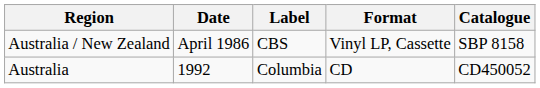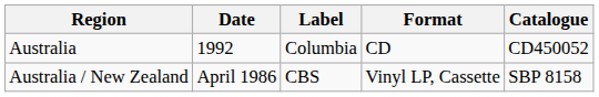 <table class="wikitable">
 <tr>
 <th>Region</th>
 <th>Date</th>
 <th>Label</th>
 <th>Format</th>
 <th>Catalogue</th>
 </tr>
 <tr>
+<td>Australia</td>
+<td>1992</td>
+<td>Columbia</td>
+<td>CD</td>
+<td>CD450052</td>
+</tr>
+<tr>
 <td>Australia / New Zealand</td>
 <td>April 1986</td>
 <td>CBS</td>
 <td>Vinyl LP, Cassette</td>
 <td>SBP 8158</td>
 </tr>
-<tr>
-<td>Australia</td>
-<td>1992</td>
-<td>Columbia</td>
-<td>CD</td>
-<td>CD450052</td>
-</tr>
 </table>
